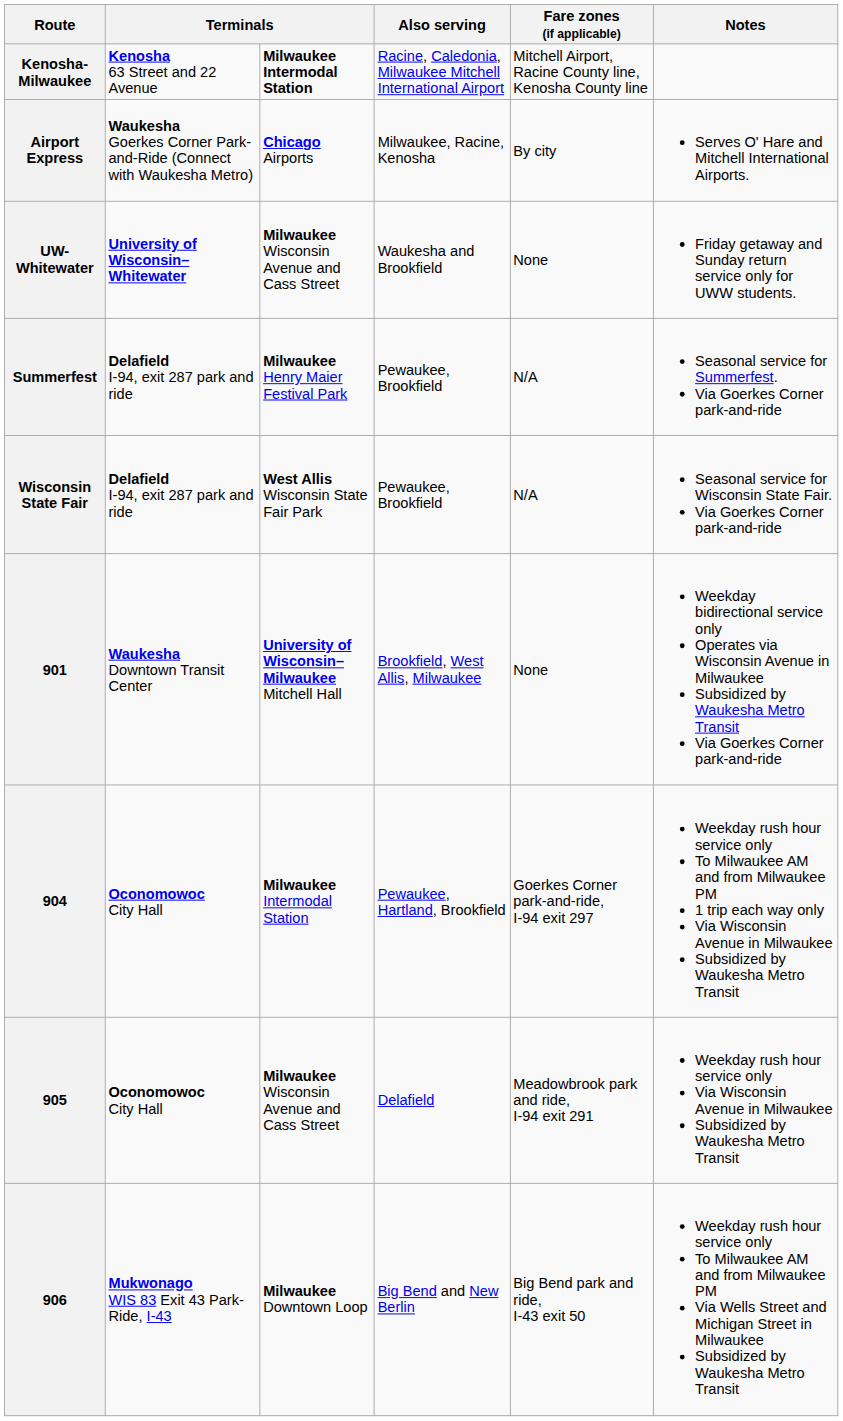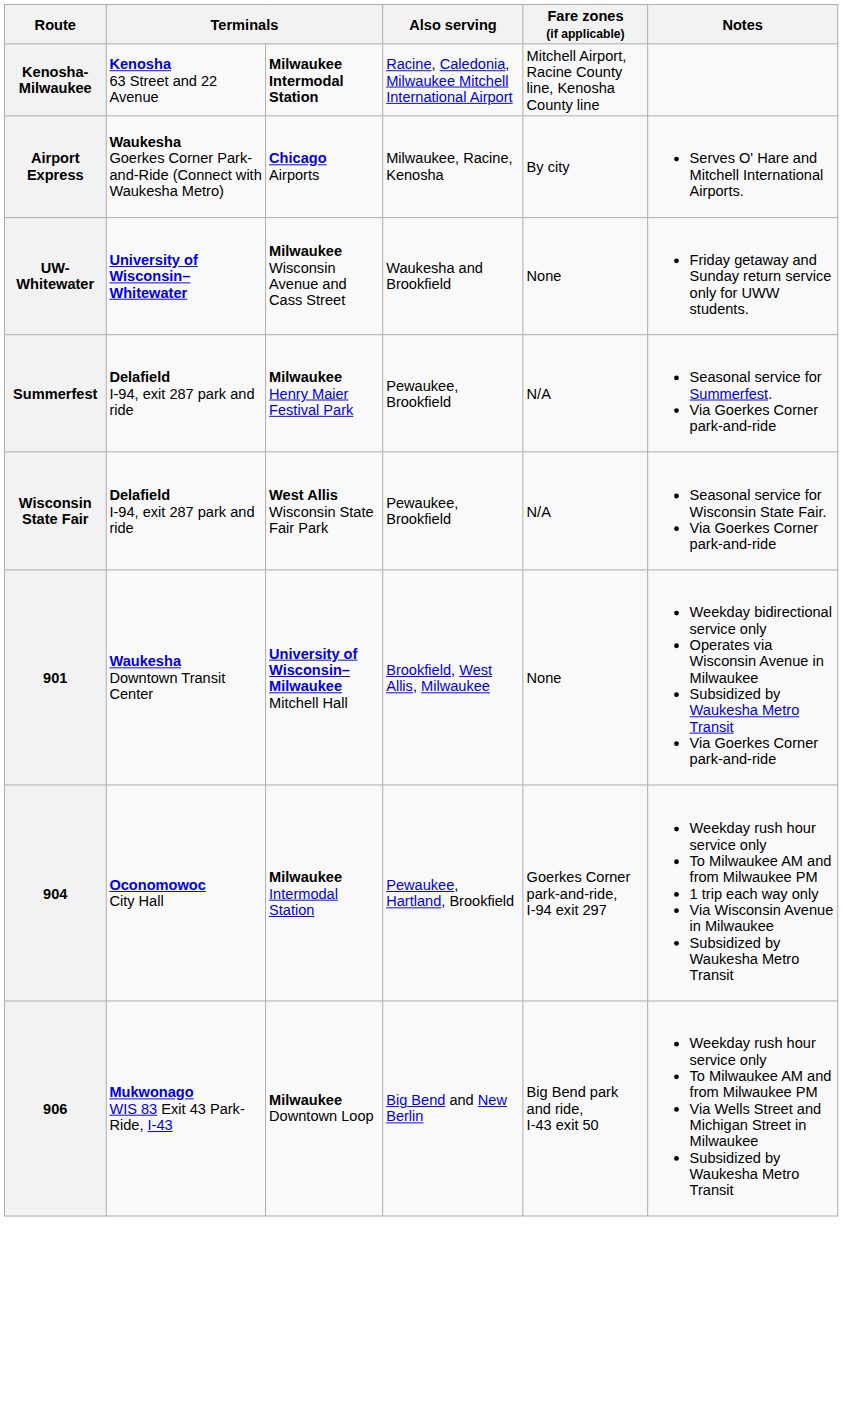 <table class="wikitable" style="font-size: 95%;" |>
 <tr>
 <th>Route</th>
 <th colspan=2>Terminals</th>
 <th>Also serving</th>
 <th>Fare zones<br><small>(if applicable)</small></th>
 <th>Notes</th>
 </tr>
 <tr>
 <th>Kenosha-<br>Milwaukee</th>
 <td><strong><a href='#'>Kenosha</a></strong><br>63 Street and 22 Avenue</td>
 <td><strong>Milwaukee Intermodal Station</strong><br></td>
 <td><a href='#'>Racine</a>, <a href='#'>Caledonia</a>, <a href='#'>Milwaukee Mitchell International Airport</a></td>
 <td>Mitchell Airport, Racine County line, Kenosha County line</td>
 <td></td>
 </tr>
 <tr>
 <th>Airport<br>Express</th>
 <td><strong>Waukesha</strong><br>Goerkes Corner Park-and-Ride (Connect with Waukesha Metro)</td>
 <td><strong><a href='#'>Chicago</a></strong><br>Airports</td>
 <td>Milwaukee, Racine, Kenosha</td>
 <td>By city</td>
 <td><br><ul><li>Serves O' Hare and Mitchell International Airports.</li></ul></td>
 </tr>
 <tr>
 <th>UW-<br>Whitewater</th>
 <td><strong><a href='#'>University of Wisconsin–Whitewater</a></strong></td>
 <td><strong>Milwaukee</strong><br>Wisconsin Avenue and Cass Street</td>
 <td>Waukesha and Brookfield</td>
 <td>None</td>
 <td><br><ul><li>Friday getaway and Sunday return service only for UWW students.</li></ul></td>
 </tr>
 <tr>
 <th>Summerfest</th>
 <td><strong>Delafield</strong><br>I-94, exit 287 park and ride</td>
 <td><strong>Milwaukee</strong><br><a href='#'>Henry Maier Festival Park</a></td>
 <td>Pewaukee, Brookfield</td>
 <td>N/A</td>
 <td><br><ul><li>Seasonal service for <a href='#'>Summerfest</a>.</li><li>Via Goerkes Corner park-and-ride</li></ul></td>
 </tr>
 <tr>
 <th>Wisconsin State Fair</th>
 <td><strong>Delafield</strong><br>I-94, exit 287 park and ride</td>
 <td><strong>West Allis</strong><br>Wisconsin State Fair Park</td>
 <td>Pewaukee, Brookfield</td>
 <td>N/A</td>
 <td><br><ul><li>Seasonal service for Wisconsin State Fair.</li><li>Via Goerkes Corner park-and-ride</li></ul></td>
 </tr>
 <tr>
 <th>901</th>
 <td><strong><a href='#'>Waukesha</a></strong><br>Downtown Transit Center</td>
 <td><strong><a href='#'>University of Wisconsin–Milwaukee</a></strong><br>Mitchell Hall</td>
 <td><a href='#'>Brookfield</a>, <a href='#'>West Allis</a>, <a href='#'>Milwaukee</a></td>
 <td>None</td>
 <td><br><ul><li>Weekday bidirectional service only</li><li>Operates via Wisconsin Avenue in Milwaukee</li><li>Subsidized by <a href='#'>Waukesha Metro Transit</a></li><li>Via Goerkes Corner park-and-ride</li></ul></td>
 </tr>
 <tr>
 <th>904</th>
 <td><strong><a href='#'>Oconomowoc</a></strong><br>City Hall</td>
 <td><strong>Milwaukee</strong><br><a href='#'>Intermodal Station</a></td>
 <td><a href='#'>Pewaukee</a>, <a href='#'>Hartland</a>, Brookfield</td>
 <td>Goerkes Corner park-and-ride,<br>I-94 exit 297</td>
 <td><br><ul><li>Weekday rush hour service only</li><li>To Milwaukee AM and from Milwaukee PM</li><li>1 trip each way only</li><li>Via Wisconsin Avenue in Milwaukee</li><li>Subsidized by Waukesha Metro Transit</li></ul></td>
 </tr>
 <tr>
-<th>905</th>
-<td><strong>Oconomowoc</strong><br>City Hall</td>
-<td><strong>Milwaukee</strong><br>Wisconsin Avenue and Cass Street</td>
-<td><a href='#'>Delafield</a></td>
-<td>Meadowbrook park and ride,<br>I-94 exit 291</td>
-<td><br><ul><li>Weekday rush hour service only</li><li>Via Wisconsin Avenue in Milwaukee</li><li>Subsidized by Waukesha Metro Transit</li></ul></td>
-</tr>
-<tr>
 <th>906</th>
 <td><strong><a href='#'>Mukwonago</a></strong><br><a href='#'>WIS 83</a> Exit 43 Park-Ride, <a href='#'>I-43</a></td>
 <td><strong>Milwaukee</strong><br>Downtown Loop</td>
 <td><a href='#'>Big Bend</a> and <a href='#'>New Berlin</a></td>
 <td>Big Bend park and ride,<br>I-43 exit 50</td>
 <td><br><ul><li>Weekday rush hour service only</li><li>To Milwaukee AM and from Milwaukee PM</li><li>Via Wells Street and Michigan Street in Milwaukee</li><li>Subsidized by Waukesha Metro Transit</li></ul></td>
 </tr>
 </table>
